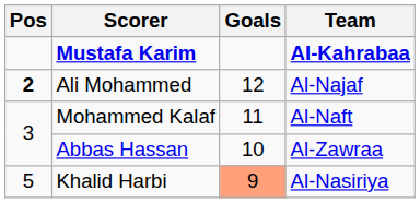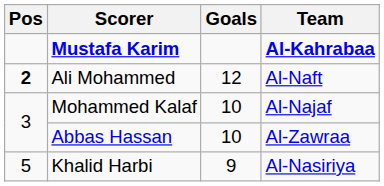 <table class="wikitable">
 <tr>
 <th>Pos</th>
 <th>Scorer</th>
 <th>Goals</th>
 <th>Team</th>
 </tr>
 <tr>
 <td><strong></strong></td>
 <td><strong><a href='#'>Mustafa Karim</a></strong></td>
 <td><strong></strong></td>
 <td><strong><a href='#'>Al-Kahrabaa</a></strong></td>
 </tr>
 <tr>
 <td style="text-align:center"><strong>2</strong></td>
 <td>Ali Mohammed</td>
 <td style="text-align:center">12</td>
-<td><a href='#'>Al-Najaf</a></td>
+<td><a href='#'>Al-Naft</a></td>
 </tr>
 <tr>
 <td rowspan=2 style="text-align:center">3</td>
 <td>Mohammed Kalaf</td>
-<td style="text-align:center">11</td>
-<td><a href='#'>Al-Naft</a></td>
+<td style="text-align:center">10</td>
+<td><a href='#'>Al-Najaf</a></td>
 </tr>
 <tr>
 <td><a href='#'>Abbas Hassan</a></td>
 <td style="text-align:center">10</td>
 <td><a href='#'>Al-Zawraa</a></td>
 </tr>
 <tr>
 <td style="text-align:center">5</td>
 <td>Khalid Harbi</td>
-<td style="background: lightsalmon; text-align:center">9</td>
+<td style="text-align:center">9</td>
 <td><a href='#'>Al-Nasiriya</a></td>
 </tr>
 </table>
